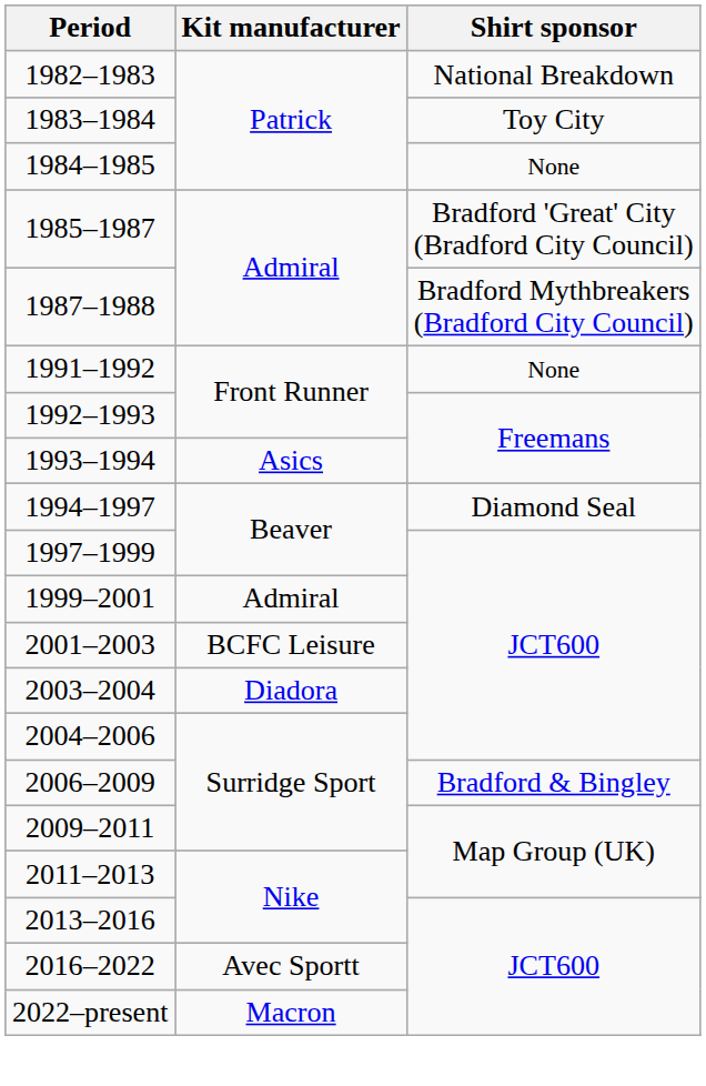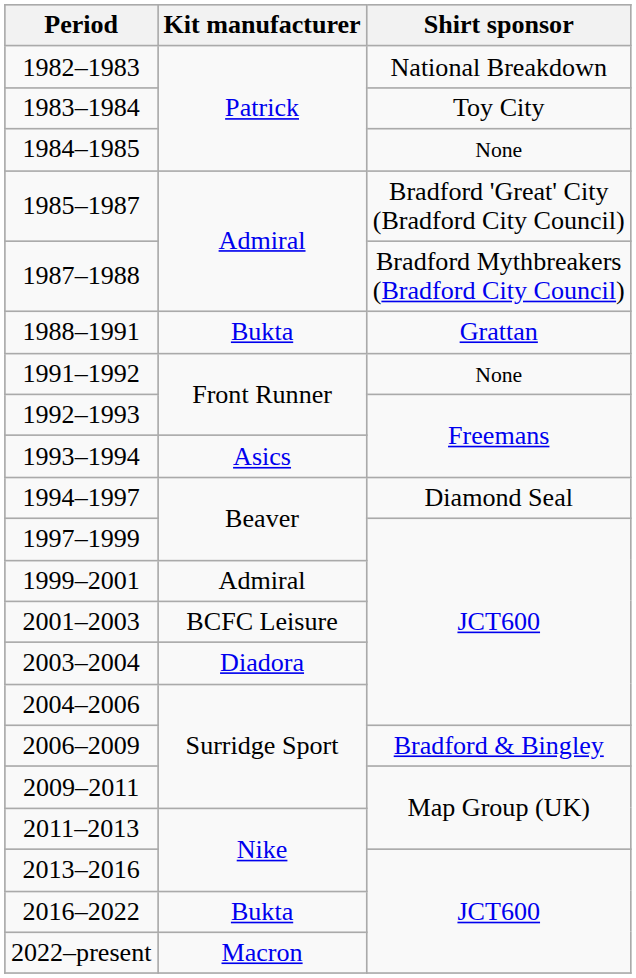 <table class="wikitable" style="text-align:center;margin-left:1em">
 <tr>
 <th>Period</th>
 <th>Kit manufacturer</th>
 <th>Shirt sponsor</th>
 </tr>
 <tr>
 <td>1982–1983</td>
 <td rowspan=3><a href='#'>Patrick</a></td>
 <td>National Breakdown</td>
 </tr>
 <tr>
 <td>1983–1984</td>
 <td>Toy City</td>
 </tr>
 <tr>
 <td>1984–1985</td>
 <td><small>None</small></td>
 </tr>
 <tr>
 <td>1985–1987</td>
 <td rowspan=2><a href='#'>Admiral</a></td>
 <td>Bradford 'Great' City<br>(Bradford City Council)</td>
 </tr>
 <tr>
 <td>1987–1988</td>
 <td>Bradford Mythbreakers<br>(<a href='#'>Bradford City Council</a>)</td>
+</tr>
+<tr>
+<td>1988–1991</td>
+<td><a href='#'>Bukta</a></td>
+<td><a href='#'>Grattan</a></td>
 </tr>
 <tr>
 <td>1991–1992</td>
 <td rowspan=2>Front Runner</td>
 <td><small>None</small></td>
 </tr>
 <tr>
 <td>1992–1993</td>
 <td rowspan=2><a href='#'>Freemans</a></td>
 </tr>
 <tr>
 <td>1993–1994</td>
 <td><a href='#'>Asics</a></td>
 </tr>
 <tr>
 <td>1994–1997</td>
 <td rowspan=2>Beaver</td>
 <td>Diamond Seal</td>
 </tr>
 <tr>
 <td>1997–1999</td>
 <td rowspan=5><a href='#'>JCT600</a></td>
 </tr>
 <tr>
 <td>1999–2001</td>
 <td>Admiral</td>
 </tr>
 <tr>
 <td>2001–2003</td>
 <td>BCFC Leisure</td>
 </tr>
 <tr>
 <td>2003–2004</td>
 <td><a href='#'>Diadora</a></td>
 </tr>
 <tr>
 <td>2004–2006</td>
 <td rowspan=3>Surridge Sport</td>
 </tr>
 <tr>
 <td>2006–2009</td>
 <td><a href='#'>Bradford & Bingley</a></td>
 </tr>
 <tr>
 <td>2009–2011</td>
 <td rowspan=2>Map Group (UK)</td>
 </tr>
 <tr>
 <td>2011–2013</td>
 <td rowspan=2><a href='#'>Nike</a></td>
 </tr>
 <tr>
 <td>2013–2016</td>
 <td rowspan="3"><a href='#'>JCT600</a></td>
 </tr>
 <tr>
 <td>2016–2022</td>
-<td>Avec Sportt</td>
+<td><a href='#'>Bukta</a></td>
 </tr>
 <tr>
 <td>2022–present</td>
 <td><a href='#'>Macron</a></td>
 </tr>
 </table>
